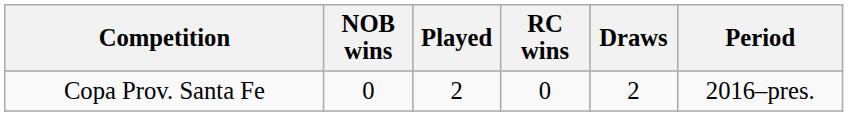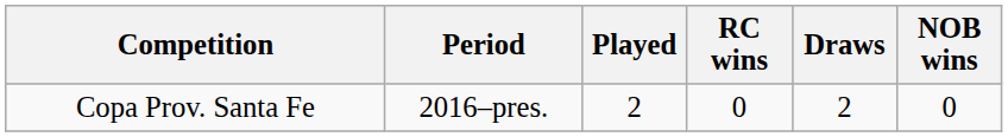 <table class="wikitable sortable" style="text-align:center">
 <tr>
 <th width=200px>Competition</th>
-<th width=50px>NOB wins</th>
+<th width=100px>Period</th>
 <th width=50px>Played</th>
 <th width=50px>RC wins</th>
 <th width=50px>Draws</th>
-<th width=100px>Period</th>
+<th width=50px>NOB wins</th>
 </tr>
 <tr>
 <td>Copa Prov. Santa Fe</td>
+<td>2016–pres.</td>
+<td>2</td>
 <td>0</td>
 <td>2</td>
 <td>0</td>
-<td>2</td>
-<td>2016–pres.</td>
 </tr>
 </table>
